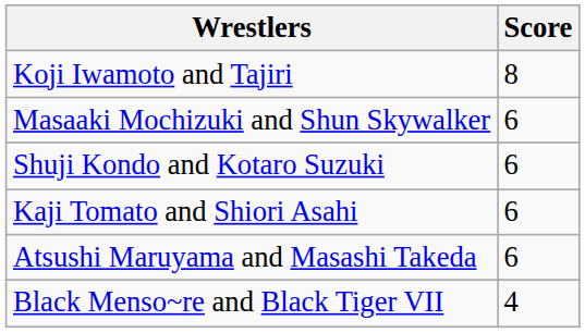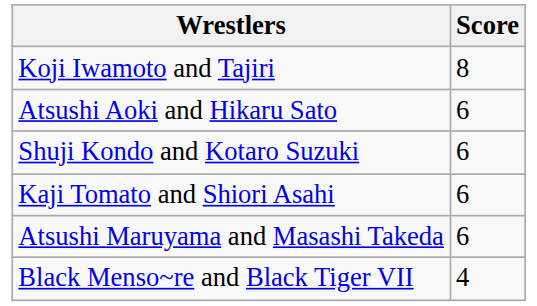 <table class="wikitable" style="margin: 1em auto 1em auto">
 <tr>
 <th>Wrestlers</th>
 <th>Score</th>
 </tr>
 <tr>
 <td><a href='#'>Koji Iwamoto</a> and <a href='#'>Tajiri</a></td>
 <td>8</td>
 </tr>
 <tr>
-<td><a href='#'>Masaaki Mochizuki</a> and <a href='#'>Shun Skywalker</a></td>
+<td><a href='#'>Atsushi Aoki</a> and <a href='#'>Hikaru Sato</a></td>
 <td>6</td>
 </tr>
 <tr>
 <td><a href='#'>Shuji Kondo</a> and <a href='#'>Kotaro Suzuki</a></td>
 <td>6</td>
 </tr>
 <tr>
 <td><a href='#'>Kaji Tomato</a> and <a href='#'>Shiori Asahi</a></td>
 <td>6</td>
 </tr>
 <tr>
 <td><a href='#'>Atsushi Maruyama</a> and <a href='#'>Masashi Takeda</a></td>
 <td>6</td>
 </tr>
 <tr>
 <td><a href='#'>Black Menso~re</a> and <a href='#'>Black Tiger VII</a></td>
 <td>4</td>
 </tr>
 </table>
